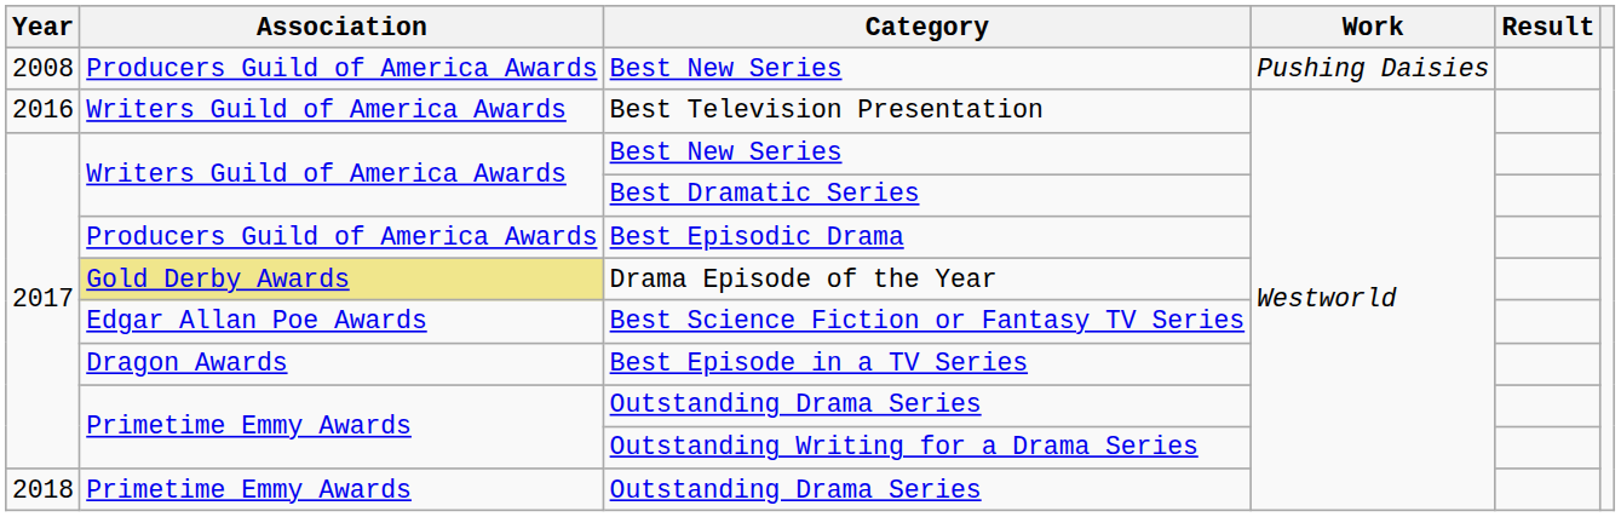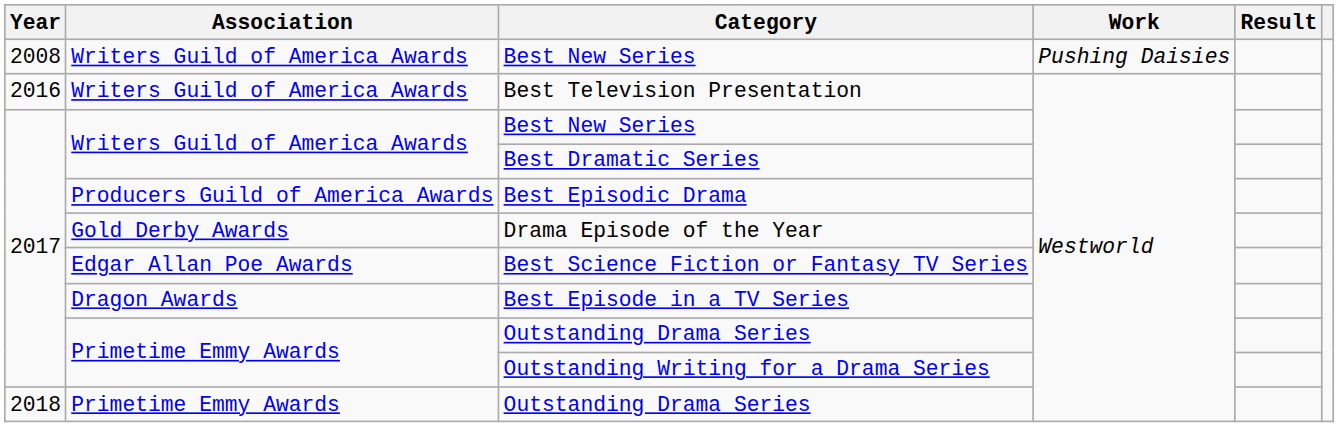 <table class="wikitable">
 <tr>
 <th>Year</th>
 <th>Association</th>
 <th>Category</th>
 <th>Work</th>
 <th>Result</th>
 <th></th>
 </tr>
 <tr>
 <td>2008</td>
-<td><a href='#'>Producers Guild of America Awards</a></td>
+<td><a href='#'>Writers Guild of America Awards</a></td>
 <td><a href='#'>Best New Series</a></td>
 <td><em>Pushing Daisies</em></td>
 <td></td>
 <td rowspan="11"></td>
 </tr>
 <tr>
 <td>2016</td>
 <td><a href='#'>Writers Guild of America Awards</a></td>
 <td>Best Television Presentation</td>
 <td rowspan="10"><em>Westworld</em></td>
 <td></td>
 </tr>
 <tr>
 <td rowspan="8">2017</td>
 <td rowspan="2"><a href='#'>Writers Guild of America Awards</a></td>
 <td><a href='#'>Best New Series</a></td>
 <td></td>
 </tr>
 <tr>
 <td><a href='#'>Best Dramatic Series</a></td>
 <td></td>
 </tr>
 <tr>
 <td><a href='#'>Producers Guild of America Awards</a></td>
 <td><a href='#'>Best Episodic Drama</a></td>
 <td></td>
 </tr>
 <tr>
-<td style="background: khaki;"><a href='#'>Gold Derby Awards</a></td>
+<td><a href='#'>Gold Derby Awards</a></td>
 <td>Drama Episode of the Year</td>
 <td></td>
 </tr>
 <tr>
 <td><a href='#'>Edgar Allan Poe Awards</a></td>
 <td><a href='#'>Best Science Fiction or Fantasy TV Series</a></td>
 <td></td>
 </tr>
 <tr>
 <td><a href='#'>Dragon Awards</a></td>
 <td><a href='#'>Best Episode in a TV Series</a></td>
 <td></td>
 </tr>
 <tr>
 <td rowspan="2"><a href='#'>Primetime Emmy Awards</a></td>
 <td><a href='#'>Outstanding Drama Series</a></td>
 <td></td>
 </tr>
 <tr>
 <td><a href='#'>Outstanding Writing for a Drama Series</a></td>
 <td></td>
 </tr>
 <tr>
 <td>2018</td>
 <td><a href='#'>Primetime Emmy Awards</a></td>
 <td><a href='#'>Outstanding Drama Series</a></td>
 <td></td>
 </tr>
 </table>
